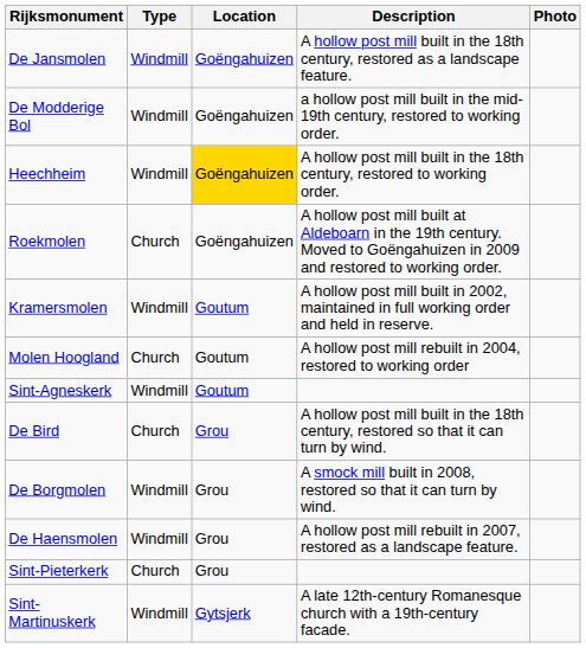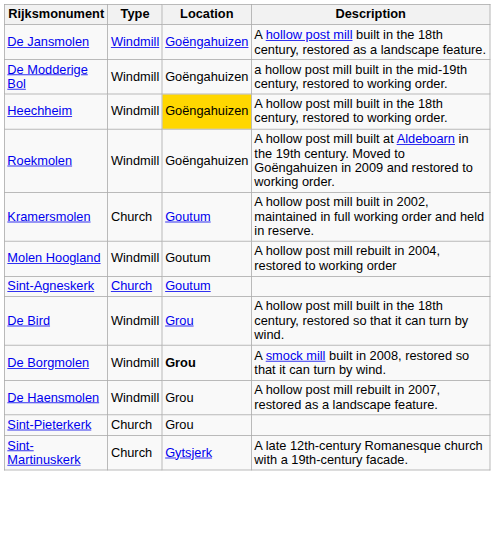 <table class="wikitable">
 <tr>
 <th>Rijksmonument</th>
 <th>Type</th>
 <th>Location</th>
 <th>Description</th>
-<th>Photo</th>
 </tr>
 <tr>
 <td><a href='#'>De Jansmolen</a><br></td>
 <td><a href='#'>Windmill</a></td>
 <td><a href='#'>Goëngahuizen</a></td>
 <td>A <a href='#'>hollow post mill</a> built in the 18th century, restored as a landscape feature.</td>
-<td></td>
 </tr>
 <tr>
 <td><a href='#'>De Modderige Bol</a><br></td>
 <td>Windmill</td>
 <td>Goëngahuizen</td>
 <td>a hollow post mill built in the mid-19th century, restored to working order.</td>
-<td></td>
 </tr>
 <tr>
 <td><a href='#'>Heechheim</a><br></td>
 <td>Windmill</td>
 <td style="background: gold;">Goëngahuizen</td>
 <td>A hollow post mill built in the 18th century, restored to working order.</td>
-<td></td>
 </tr>
 <tr>
 <td><a href='#'>Roekmolen</a><br></td>
-<td>Church</td>
+<td>Windmill</td>
 <td>Goëngahuizen</td>
 <td>A hollow post mill built at <a href='#'>Aldeboarn</a> in the 19th century. Moved to Goëngahuizen in 2009 and restored to working order.</td>
-<td></td>
 </tr>
 <tr>
 <td><a href='#'>Kramersmolen</a><br></td>
-<td>Windmill</td>
+<td>Church</td>
 <td><a href='#'>Goutum</a></td>
 <td>A hollow post mill built in 2002, maintained in full working order and held in reserve.</td>
-<td></td>
 </tr>
 <tr>
 <td><a href='#'>Molen Hoogland</a><br></td>
-<td>Church</td>
+<td>Windmill</td>
 <td>Goutum</td>
 <td>A hollow post mill rebuilt in 2004, restored to working order</td>
-<td></td>
 </tr>
 <tr>
 <td><a href='#'>Sint-Agneskerk</a><br></td>
-<td>Windmill</td>
+<td><a href='#'>Church</a></td>
 <td><a href='#'>Goutum</a></td>
-<td></td>
 <td></td>
 </tr>
 <tr>
 <td><a href='#'>De Bird</a><br></td>
-<td>Church</td>
+<td>Windmill</td>
 <td><a href='#'>Grou</a></td>
 <td>A hollow post mill built in the 18th century, restored so that it can turn by wind.</td>
-<td></td>
 </tr>
 <tr>
 <td><a href='#'>De Borgmolen</a><br></td>
 <td>Windmill</td>
-<td>Grou</td>
+<td><strong>Grou</strong></td>
 <td>A <a href='#'>smock mill</a> built in 2008, restored so that it can turn by wind.</td>
-<td></td>
 </tr>
 <tr>
 <td><a href='#'>De Haensmolen</a><br></td>
 <td>Windmill</td>
 <td>Grou</td>
 <td>A hollow post mill rebuilt in 2007, restored as a landscape feature.</td>
-<td></td>
 </tr>
 <tr>
 <td><a href='#'>Sint-Pieterkerk</a><br></td>
 <td>Church</td>
 <td>Grou</td>
 <td></td>
-<td></td>
 </tr>
 <tr>
 <td><a href='#'>Sint-Martinuskerk</a><br></td>
-<td>Windmill</td>
+<td>Church</td>
 <td><a href='#'>Gytsjerk</a></td>
 <td>A late 12th-century Romanesque church with a 19th-century facade.</td>
-<td></td>
 </tr>
 </table>
